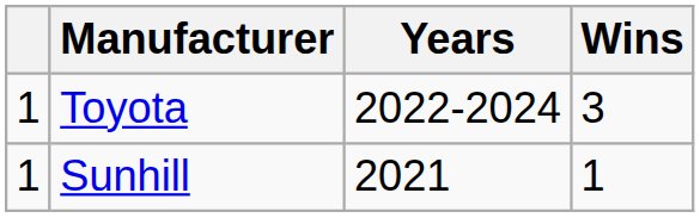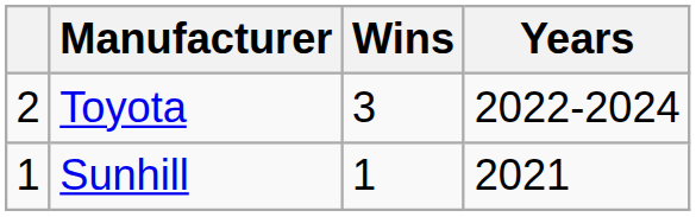 <table class="wikitable">
 <tr>
 <th></th>
 <th>Manufacturer</th>
+<th>Wins</th>
 <th>Years</th>
-<th>Wins</th>
 </tr>
 <tr>
-<td>1</td>
+<td>2</td>
 <td> <a href='#'>Toyota</a></td>
+<td>3</td>
 <td>2022-2024</td>
-<td>3</td>
 </tr>
 <tr>
 <td>1</td>
 <td> <a href='#'>Sunhill</a></td>
+<td>1</td>
 <td>2021</td>
-<td>1</td>
 </tr>
 </table>
